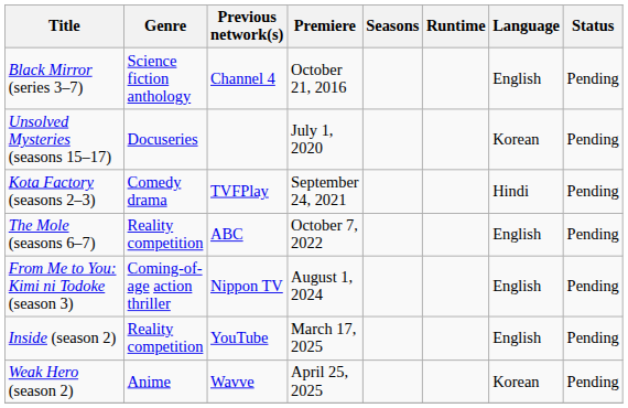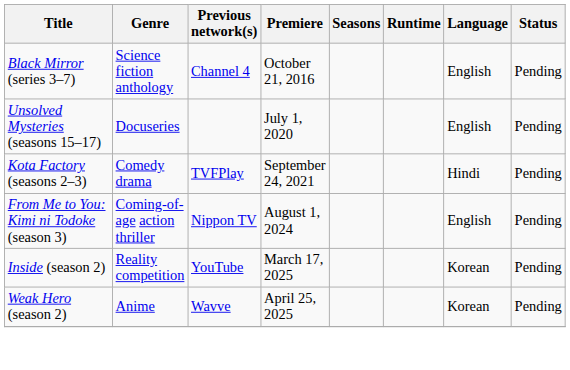 <table class="wikitable sortable" style="width:100%;">
 <tr>
 <th scope="col" style="width:25%;">Title</th>
 <th>Genre</th>
 <th>Previous network(s)</th>
 <th>Premiere</th>
 <th>Seasons</th>
 <th>Runtime</th>
 <th>Language</th>
 <th>Status</th>
 </tr>
 <tr>
 <td><em><a href='#'>Black Mirror</a></em> (series 3–7)</td>
 <td><a href='#'>Science fiction</a> <a href='#'>anthology</a></td>
 <td><a href='#'>Channel 4</a></td>
 <td>October 21, 2016</td>
 <td></td>
 <td></td>
 <td>English</td>
 <td>Pending</td>
 </tr>
 <tr>
 <td><em><a href='#'>Unsolved Mysteries</a></em> (seasons 15–17)</td>
 <td><a href='#'>Docuseries</a></td>
 <td></td>
 <td>July 1, 2020</td>
 <td></td>
 <td></td>
-<td>Korean</td>
+<td>English</td>
 <td>Pending</td>
 </tr>
 <tr>
 <td><em><a href='#'>Kota Factory</a></em> (seasons 2–3)</td>
 <td><a href='#'>Comedy drama</a></td>
 <td><a href='#'>TVFPlay</a></td>
 <td>September 24, 2021</td>
 <td></td>
 <td></td>
 <td>Hindi</td>
-<td>Pending</td>
-</tr>
-<tr>
-<td><em><a href='#'>The Mole</a></em> (seasons 6–7)</td>
-<td><a href='#'>Reality competition</a></td>
-<td><a href='#'>ABC</a></td>
-<td>October 7, 2022</td>
-<td></td>
-<td></td>
-<td>English</td>
 <td>Pending</td>
 </tr>
 <tr>
 <td><em><a href='#'>From Me to You: Kimi ni Todoke</a></em> (season 3)</td>
 <td><a href='#'>Coming-of-age</a> <a href='#'>action thriller</a></td>
 <td><a href='#'>Nippon TV</a></td>
 <td>August 1, 2024</td>
 <td></td>
 <td></td>
 <td>English</td>
 <td>Pending</td>
 </tr>
 <tr>
 <td><em><a href='#'>Inside</a></em> (season 2)</td>
 <td><a href='#'>Reality competition</a></td>
 <td><a href='#'>YouTube</a></td>
 <td>March 17, 2025</td>
 <td></td>
 <td></td>
-<td>English</td>
+<td>Korean</td>
 <td>Pending</td>
 </tr>
 <tr>
 <td><em><a href='#'>Weak Hero</a></em> (season 2)</td>
 <td><a href='#'>Anime</a></td>
 <td><a href='#'>Wavve</a></td>
 <td>April 25, 2025</td>
 <td></td>
 <td></td>
 <td>Korean</td>
 <td>Pending</td>
 </tr>
 <tr>
 </tr>
 </table>
